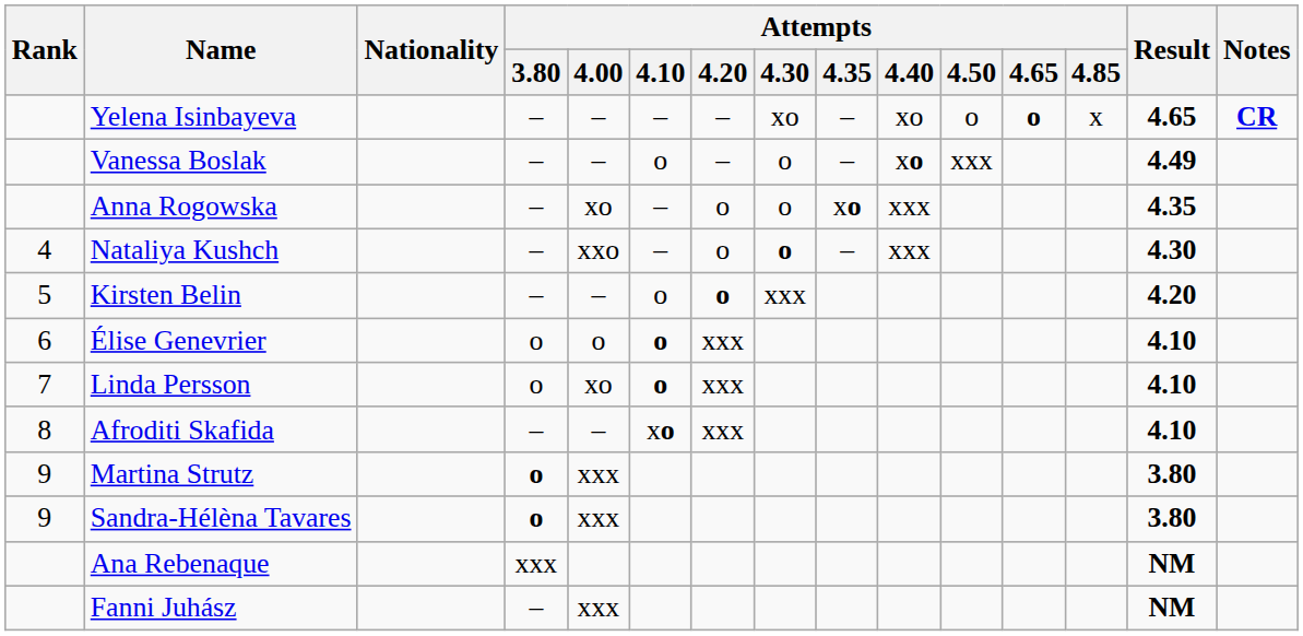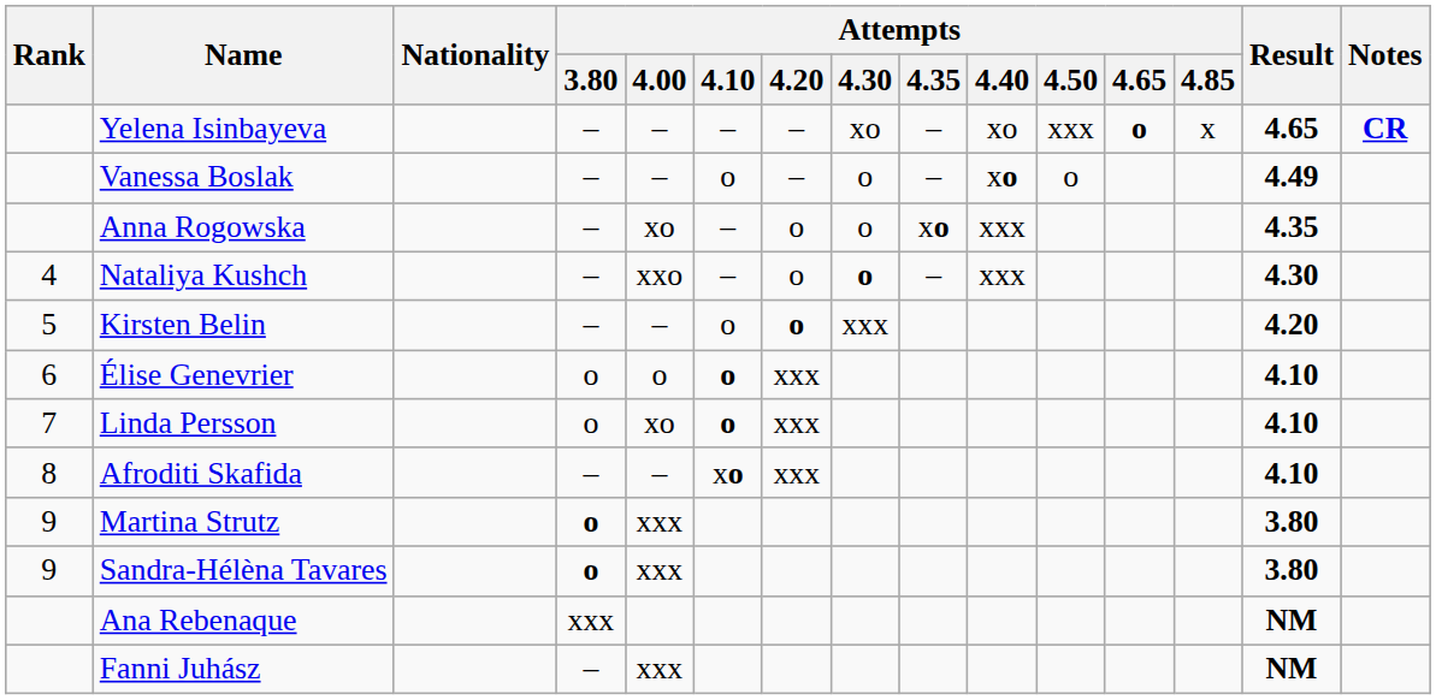 <table class="wikitable sortable" style="text-align:center">
 <tr>
 <th rowspan=2>Rank</th>
 <th rowspan=2>Name</th>
 <th rowspan=2>Nationality</th>
 <th colspan=10>Attempts</th>
 <th rowspan=2>Result</th>
 <th rowspan=2>Notes</th>
 </tr>
 <tr>
 <th>3.80</th>
 <th>4.00</th>
 <th>4.10</th>
 <th>4.20</th>
 <th>4.30</th>
 <th>4.35</th>
 <th>4.40</th>
 <th>4.50</th>
 <th>4.65</th>
 <th>4.85</th>
 </tr>
 <tr>
 <td></td>
 <td align=left><a href='#'>Yelena Isinbayeva</a></td>
 <td align=left></td>
 <td>–</td>
 <td>–</td>
 <td>–</td>
 <td>–</td>
 <td>xo</td>
 <td>–</td>
 <td>xo</td>
-<td>o</td>
+<td>xxx</td>
 <td><strong>o</strong></td>
 <td>x</td>
 <td><strong>4.65</strong></td>
 <td><strong><a href='#'>CR</a></strong></td>
 </tr>
 <tr>
 <td></td>
 <td align=left><a href='#'>Vanessa Boslak</a></td>
 <td align=left></td>
 <td>–</td>
 <td>–</td>
 <td>o</td>
 <td>–</td>
 <td>o</td>
 <td>–</td>
 <td>x<strong>o</strong></td>
-<td>xxx</td>
+<td>o</td>
 <td></td>
 <td></td>
 <td><strong>4.49</strong></td>
 <td></td>
 </tr>
 <tr>
 <td></td>
 <td align=left><a href='#'>Anna Rogowska</a></td>
 <td align=left></td>
 <td>–</td>
 <td>xo</td>
 <td>–</td>
 <td>o</td>
 <td>o</td>
 <td>x<strong>o</strong></td>
 <td>xxx</td>
 <td></td>
 <td></td>
 <td></td>
 <td><strong>4.35</strong></td>
 <td></td>
 </tr>
 <tr>
 <td>4</td>
 <td align=left><a href='#'>Nataliya Kushch</a></td>
 <td align=left></td>
 <td>–</td>
 <td>xxo</td>
 <td>–</td>
 <td>o</td>
 <td><strong>o</strong></td>
 <td>–</td>
 <td>xxx</td>
 <td></td>
 <td></td>
 <td></td>
 <td><strong>4.30</strong></td>
 <td></td>
 </tr>
 <tr>
 <td>5</td>
 <td align=left><a href='#'>Kirsten Belin</a></td>
 <td align=left></td>
 <td>–</td>
 <td>–</td>
 <td>o</td>
 <td><strong>o</strong></td>
 <td>xxx</td>
 <td></td>
 <td></td>
 <td></td>
 <td></td>
 <td></td>
 <td><strong>4.20</strong></td>
 <td></td>
 </tr>
 <tr>
 <td>6</td>
 <td align=left><a href='#'>Élise Genevrier</a></td>
 <td align=left></td>
 <td>o</td>
 <td>o</td>
 <td><strong>o</strong></td>
 <td>xxx</td>
 <td></td>
 <td></td>
 <td></td>
 <td></td>
 <td></td>
 <td></td>
 <td><strong>4.10</strong></td>
 <td></td>
 </tr>
 <tr>
 <td>7</td>
 <td align=left><a href='#'>Linda Persson</a></td>
 <td align=left></td>
 <td>o</td>
 <td>xo</td>
 <td><strong>o</strong></td>
 <td>xxx</td>
 <td></td>
 <td></td>
 <td></td>
 <td></td>
 <td></td>
 <td></td>
 <td><strong>4.10</strong></td>
 <td></td>
 </tr>
 <tr>
 <td>8</td>
 <td align=left><a href='#'>Afroditi Skafida</a></td>
 <td align=left></td>
 <td>–</td>
 <td>–</td>
 <td>x<strong>o</strong></td>
 <td>xxx</td>
 <td></td>
 <td></td>
 <td></td>
 <td></td>
 <td></td>
 <td></td>
 <td><strong>4.10</strong></td>
 <td></td>
 </tr>
 <tr>
 <td>9</td>
 <td align=left><a href='#'>Martina Strutz</a></td>
 <td align=left></td>
 <td><strong>o</strong></td>
 <td>xxx</td>
 <td></td>
 <td></td>
 <td></td>
 <td></td>
 <td></td>
 <td></td>
 <td></td>
 <td></td>
 <td><strong>3.80</strong></td>
 <td></td>
 </tr>
 <tr>
 <td>9</td>
 <td align=left><a href='#'>Sandra-Hélèna Tavares</a></td>
 <td align=left></td>
 <td><strong>o</strong></td>
 <td>xxx</td>
 <td></td>
 <td></td>
 <td></td>
 <td></td>
 <td></td>
 <td></td>
 <td></td>
 <td></td>
 <td><strong>3.80</strong></td>
 <td></td>
 </tr>
 <tr>
 <td></td>
 <td align=left><a href='#'>Ana Rebenaque</a></td>
 <td align=left></td>
 <td>xxx</td>
 <td></td>
 <td></td>
 <td></td>
 <td></td>
 <td></td>
 <td></td>
 <td></td>
 <td></td>
 <td></td>
 <td><strong>NM</strong></td>
 <td></td>
 </tr>
 <tr>
 <td></td>
 <td align=left><a href='#'>Fanni Juhász</a></td>
 <td align=left></td>
 <td>–</td>
 <td>xxx</td>
 <td></td>
 <td></td>
 <td></td>
 <td></td>
 <td></td>
 <td></td>
 <td></td>
 <td></td>
 <td><strong>NM</strong></td>
 <td></td>
 </tr>
 </table>
